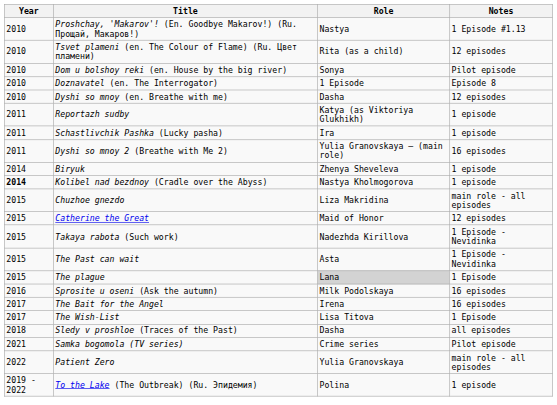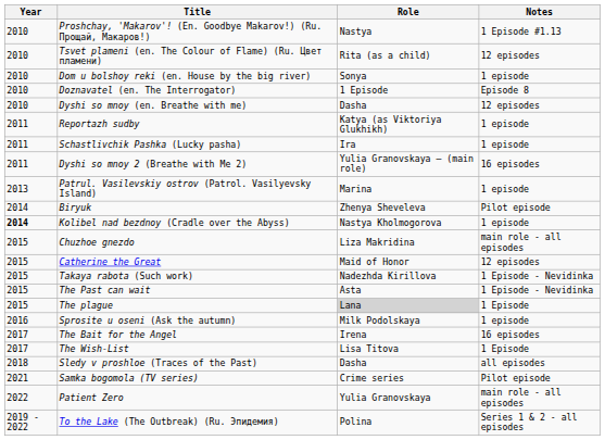 <table class="wikitable sortable">
 <tr>
 <th>Year</th>
 <th>Title</th>
 <th>Role</th>
 <th>Notes</th>
 </tr>
 <tr>
 <td>2010</td>
 <td><em>Proshchay, 'Makarov'! </em> (En. Goodbye Makarov!) (Ru. Прощай, Макаров!)</td>
 <td>Nastya</td>
 <td>1 Episode #1.13</td>
 </tr>
 <tr>
 <td>2010</td>
 <td><em>Tsvet plameni </em> (en. The Colour of Flame) (Ru. Цвет пламени)</td>
 <td>Rita (as a child)</td>
 <td>12 episodes</td>
 </tr>
 <tr>
 <td>2010</td>
 <td><em>Dom u bolshoy reki </em> (en. House by the big river)</td>
 <td>Sonya</td>
-<td>Pilot episode</td>
+<td>1 episode</td>
 </tr>
 <tr>
 <td>2010</td>
 <td><em>Doznavatel </em> (en. The Interrogator)</td>
 <td>1 Episode</td>
 <td>Episode 8</td>
 </tr>
 <tr>
 <td>2010</td>
 <td><em>Dyshi so mnoy </em> (en. Breathe with me)</td>
 <td>Dasha</td>
 <td>12 episodes</td>
 </tr>
 <tr>
 <td>2011</td>
 <td><em>Reportazh sudby</em></td>
 <td>Katya (as Viktoriya Glukhikh)</td>
 <td>1 episode</td>
 </tr>
 <tr>
 <td>2011</td>
 <td><em>Schastlivchik Pashka </em> (Lucky pasha)</td>
 <td>Ira</td>
 <td>1 episode</td>
 </tr>
 <tr>
 <td>2011</td>
 <td><em>Dyshi so mnoy 2 </em> (Breathe with Me 2)</td>
 <td>Yulia Granovskaya – (main role)</td>
 <td>16 episodes</td>
 </tr>
 <tr>
+<td>2013</td>
+<td><em>Patrul. Vasilevskiy ostrov </em> (Patrol. Vasilyevsky Island)</td>
+<td>Marina</td>
+<td>1 episode</td>
+</tr>
+<tr>
 <td>2014</td>
 <td><em>Biryuk </em></td>
 <td>Zhenya Sheveleva</td>
-<td>1 episode</td>
+<td>Pilot episode</td>
 </tr>
 <tr>
 <td><strong>2014</strong></td>
 <td><em>Kolibel nad bezdnoy </em> (Cradle over the Abyss)</td>
 <td>Nastya Kholmogorova</td>
 <td>1 episode</td>
 </tr>
 <tr>
 <td>2015</td>
 <td><em>Chuzhoe gnezdo </em></td>
 <td>Liza Makridina</td>
 <td>main role - all episodes</td>
 </tr>
 <tr>
 <td>2015</td>
 <td><em> <a href='#'>Catherine the Great</a></em></td>
 <td>Maid of Honor</td>
 <td>12 episodes</td>
 </tr>
 <tr>
 <td>2015</td>
 <td><em>Takaya rabota </em> (Such work)</td>
 <td>Nadezhda Kirillova</td>
 <td>1 Episode - Nevidinka</td>
 </tr>
 <tr>
 <td>2015</td>
 <td><em>The Past can wait</em></td>
 <td>Asta</td>
 <td>1 Episode - Nevidinka</td>
 </tr>
 <tr>
 <td>2015</td>
 <td><em>The plague</em></td>
 <td style="background: lightgrey;">Lana</td>
 <td>1 Episode</td>
 </tr>
 <tr>
 <td>2016</td>
 <td><em>Sprosite u oseni</em> (Ask the autumn)</td>
 <td>Milk Podolskaya</td>
-<td>16 episodes</td>
+<td>1 episode</td>
 </tr>
 <tr>
 <td>2017</td>
 <td><em>The Bait for the Angel  </em></td>
 <td>Irena</td>
 <td>16 episodes</td>
 </tr>
 <tr>
 <td>2017</td>
 <td><em>The Wish-List  </em></td>
 <td>Lisa Titova</td>
 <td>1 Episode</td>
 </tr>
 <tr>
 <td>2018</td>
 <td><em>Sledy v proshloe</em> (Traces of the Past)</td>
 <td>Dasha</td>
 <td>all episodes</td>
 </tr>
 <tr>
 <td>2021</td>
 <td><em>Samka bogomola (TV series)</em></td>
 <td>Crime series</td>
 <td>Pilot episode</td>
 </tr>
 <tr>
 <td>2022</td>
 <td><em>Patient Zero</em></td>
 <td>Yulia Granovskaya</td>
 <td>main role - all episodes</td>
 </tr>
 <tr>
 <td>2019 - 2022</td>
 <td><em><a href='#'>To the Lake</a></em> (The Outbreak) (Ru. Эпидемия)</td>
 <td>Polina</td>
-<td>1 episode</td>
+<td>Series 1 & 2 - all episodes</td>
 </tr>
 </table>
